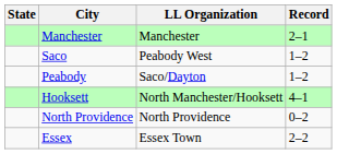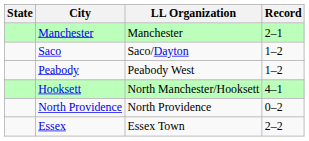 <table class="wikitable">
 <tr>
 <th>State</th>
 <th>City</th>
 <th>LL Organization</th>
 <th>Record</th>
 </tr>
 <tr bgcolor="bbffbb">
 <td><strong></strong></td>
 <td><a href='#'>Manchester</a></td>
 <td>Manchester</td>
 <td>2–1</td>
 </tr>
 <tr>
 <td><strong></strong></td>
 <td><a href='#'>Saco</a></td>
-<td>Peabody West</td>
+<td>Saco/<a href='#'>Dayton</a></td>
 <td>1–2</td>
 </tr>
 <tr>
 <td><strong></strong></td>
 <td><a href='#'>Peabody</a></td>
-<td>Saco/<a href='#'>Dayton</a></td>
+<td>Peabody West</td>
 <td>1–2</td>
 </tr>
 <tr bgcolor="bbffbb">
 <td><strong></strong></td>
 <td><a href='#'>Hooksett</a></td>
 <td>North Manchester/Hooksett</td>
 <td>4–1</td>
 </tr>
 <tr>
 <td><strong></strong></td>
 <td><a href='#'>North Providence</a></td>
 <td>North Providence</td>
 <td>0–2</td>
 </tr>
 <tr>
 <td><strong></strong></td>
 <td><a href='#'>Essex</a></td>
 <td>Essex Town</td>
 <td>2–2</td>
 </tr>
 </table>
